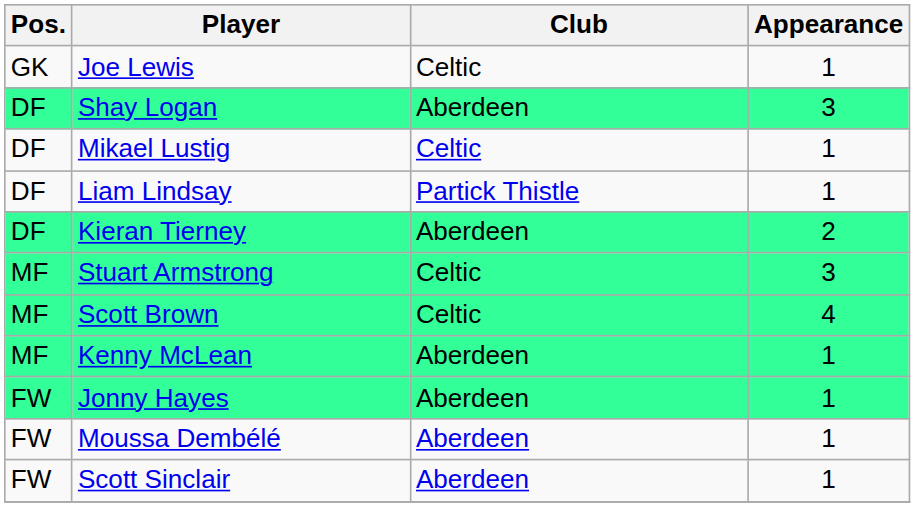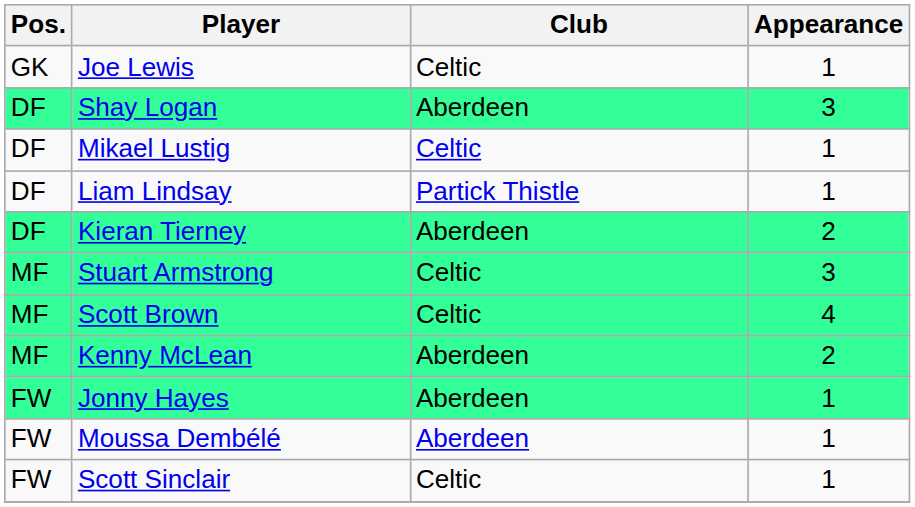 <table class="wikitable">
 <tr>
 <th>Pos.</th>
 <th>Player</th>
 <th>Club</th>
 <th>Appearance</th>
 </tr>
 <tr>
 <td>GK</td>
 <td style="width:200px;"><a href='#'>Joe Lewis</a></td>
 <td>Celtic</td>
 <td align="center">1</td>
 </tr>
 <tr style="background:#33ff99;">
 <td>DF</td>
 <td><a href='#'>Shay Logan</a> </td>
 <td>Aberdeen</td>
 <td align="center">3</td>
 </tr>
 <tr>
 <td>DF</td>
 <td><a href='#'>Mikael Lustig</a></td>
 <td><a href='#'>Celtic</a></td>
 <td align="center">1</td>
 </tr>
 <tr>
 <td>DF</td>
 <td><a href='#'>Liam Lindsay</a></td>
 <td><a href='#'>Partick Thistle</a></td>
 <td align="center">1</td>
 </tr>
 <tr style="background:#33ff99;">
 <td>DF</td>
 <td><a href='#'>Kieran Tierney</a> </td>
 <td>Aberdeen</td>
 <td align="center">2</td>
 </tr>
 <tr style="background:#33ff99;">
 <td>MF</td>
 <td><a href='#'>Stuart Armstrong</a> </td>
 <td>Celtic</td>
 <td align="center">3</td>
 </tr>
 <tr style="background:#33ff99;">
 <td>MF</td>
 <td><a href='#'>Scott Brown</a> </td>
 <td>Celtic</td>
 <td align="center">4</td>
 </tr>
 <tr style="background:#33ff99;">
 <td>MF</td>
 <td><a href='#'>Kenny McLean</a> </td>
 <td>Aberdeen</td>
-<td align="center">1</td>
+<td align="center">2</td>
 </tr>
 <tr style="background:#33ff99;">
 <td>FW</td>
 <td><a href='#'>Jonny Hayes</a> </td>
 <td>Aberdeen</td>
 <td align="center">1</td>
 </tr>
 <tr>
 <td>FW</td>
 <td><a href='#'>Moussa Dembélé</a></td>
 <td style="width:200px;"><a href='#'>Aberdeen</a></td>
 <td align="center">1</td>
 </tr>
 <tr>
 <td>FW</td>
 <td><a href='#'>Scott Sinclair</a></td>
-<td style="width:200px;"><a href='#'>Aberdeen</a></td>
+<td>Celtic</td>
 <td align="center">1</td>
 </tr>
 <tr>
 </tr>
 </table>
